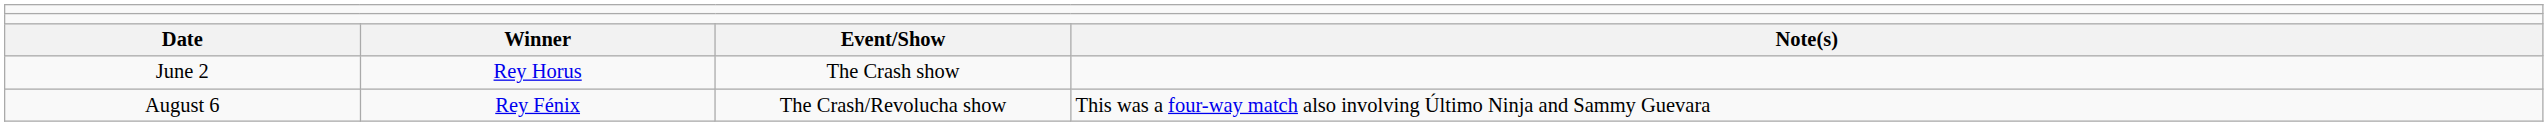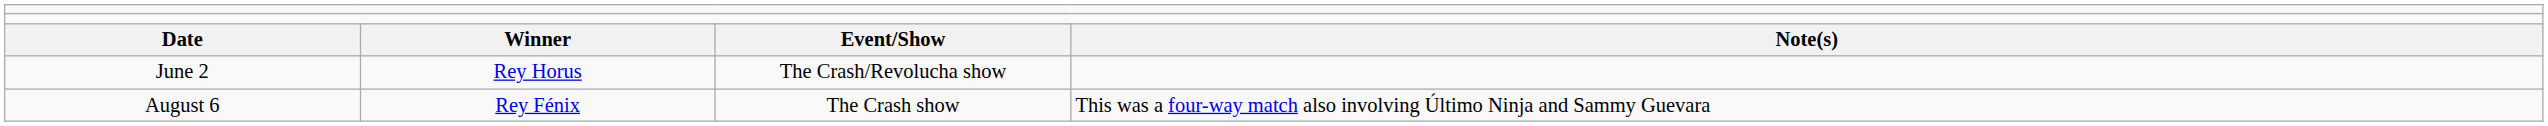 <table class="wikitable" style="text-align:center; width:100%;">
 <tr>
 <td colspan="5"></td>
 </tr>
 <tr>
 <td colspan="5"><strong></strong></td>
 </tr>
 <tr>
 <th width=14%>Date</th>
 <th width=14%>Winner</th>
 <th width=14%>Event/Show</th>
 <th width=58%>Note(s)</th>
 </tr>
 <tr>
 <td>June 2</td>
 <td><a href='#'>Rey Horus</a></td>
-<td>The Crash show</td>
+<td>The Crash/Revolucha show</td>
 <td align=left></td>
 </tr>
 <tr>
 <td>August 6</td>
 <td><a href='#'>Rey Fénix</a></td>
-<td>The Crash/Revolucha show</td>
+<td>The Crash show</td>
 <td align=left>This was a <a href='#'>four-way match</a> also involving Último Ninja and Sammy Guevara</td>
 </tr>
 </table>
